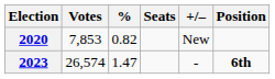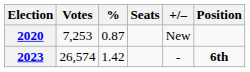 <table class=wikitable style=text-align:center>
 <tr>
 <th><strong>Election</strong></th>
 <th><strong>Votes</strong></th>
 <th><strong>%</strong></th>
 <th><strong>Seats</strong></th>
 <th><strong>+/–</strong></th>
 <th><strong>Position</strong></th>
 </tr>
 <tr>
 <th><a href='#'>2020</a></th>
-<td>7,853</td>
-<td>0.82</td>
+<td>7,253</td>
+<td>0.87</td>
 <td></td>
 <td>New</td>
 <td></td>
 </tr>
 <tr>
 <th><a href='#'>2023</a></th>
 <td>26,574</td>
-<td>1.47</td>
+<td>1.42</td>
 <td></td>
 <td>-</td>
 <td><strong> 6th</strong></td>
 </tr>
 </table>
